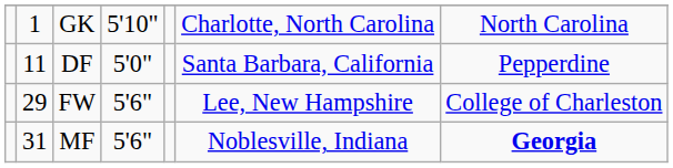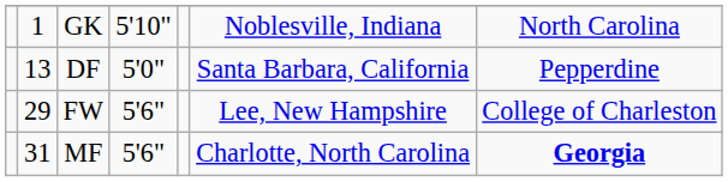 <table class="wikitable sortable" style="text-align:center;" border="1">
 <tr align=center>
 </tr>
 <tr>
 <td></td>
 <td>1</td>
 <td>GK</td>
 <td>5'10"</td>
 <td></td>
-<td><a href='#'>Charlotte, North Carolina</a></td>
+<td><a href='#'>Noblesville, Indiana</a></td>
 <td><a href='#'>North Carolina</a></td>
 </tr>
 <tr>
 <td></td>
-<td>11</td>
+<td>13</td>
 <td>DF</td>
 <td>5'0"</td>
 <td></td>
 <td><a href='#'>Santa Barbara, California</a></td>
 <td><a href='#'>Pepperdine</a></td>
 </tr>
 <tr>
 <td></td>
 <td>29</td>
 <td>FW</td>
 <td>5'6"</td>
 <td></td>
 <td><a href='#'>Lee, New Hampshire</a></td>
 <td><a href='#'>College of Charleston</a></td>
 </tr>
 <tr>
 <td></td>
 <td>31</td>
 <td>MF</td>
 <td>5'6"</td>
 <td></td>
-<td><a href='#'>Noblesville, Indiana</a></td>
+<td><a href='#'>Charlotte, North Carolina</a></td>
 <td><strong><a href='#'>Georgia</a></strong></td>
 </tr>
 </table>
